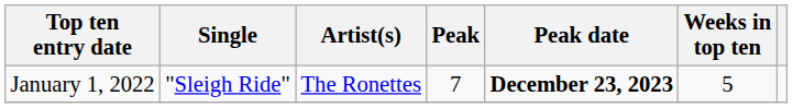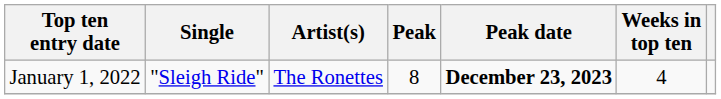 <table class="wikitable">
 <tr>
 <th>Top ten<br>entry date</th>
 <th>Single</th>
 <th>Artist(s)</th>
 <th data-sort-type="number">Peak</th>
 <th>Peak date</th>
 <th data-sort-type="number">Weeks in<br>top ten</th>
 <th></th>
 </tr>
 <tr>
 <td>January 1, 2022</td>
 <td>"<a href='#'>Sleigh Ride</a>"</td>
 <td><a href='#'>The Ronettes</a></td>
-<td style="text-align:center;">7</td>
+<td style="text-align:center;">8</td>
 <td><strong>December 23, 2023</strong></td>
-<td style="text-align:center;">5</td>
+<td style="text-align:center;">4</td>
 <td style="text-align:center;"></td>
 </tr>
 <tr>
 </tr>
 </table>
